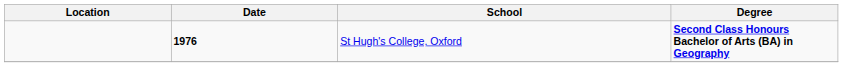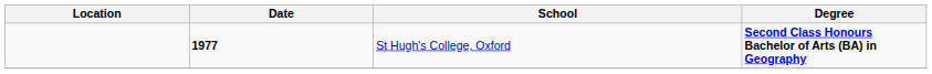 <table class="wikitable" style="width:100%;">
 <tr>
 <th style="width:20%;">Location</th>
 <th style="width:20%;">Date</th>
 <th style="width:40%;">School</th>
 <th style="width:20%;">Degree</th>
 </tr>
 <tr>
 <td></td>
-<td><strong>1976</strong></td>
+<td><strong>1977</strong></td>
 <td><a href='#'>St Hugh's College, Oxford</a></td>
 <td><strong><a href='#'>Second Class Honours</a> Bachelor of Arts (BA) in <a href='#'>Geography</a></strong></td>
 </tr>
 <tr>
 </tr>
 </table>
